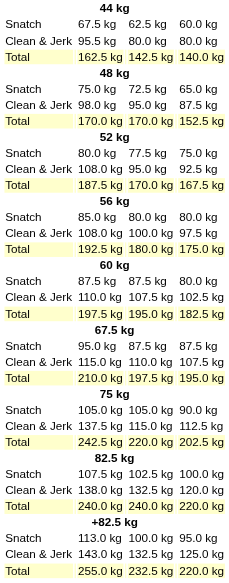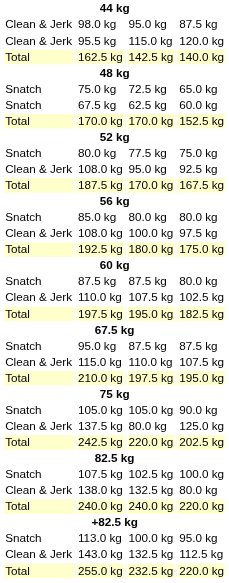 <table>
 <tr>
 <th colspan=7>44 kg</th>
 </tr>
 <tr>
-<td>Snatch</td>
+<td>Clean & Jerk</td>
 <td></td>
-<td>67.5 kg</td>
+<td>98.0 kg<br></td>
 <td></td>
-<td>62.5 kg</td>
+<td>95.0 kg</td>
 <td></td>
-<td>60.0 kg</td>
+<td>87.5 kg</td>
 </tr>
 <tr>
 <td>Clean & Jerk</td>
 <td></td>
 <td>95.5 kg<br></td>
 <td></td>
-<td>80.0 kg</td>
+<td>115.0 kg</td>
 <td></td>
-<td>80.0 kg</td>
+<td>120.0 kg</td>
 </tr>
 <tr bgcolor=ffffcc>
 <td>Total</td>
 <td></td>
 <td>162.5 kg</td>
 <td></td>
 <td>142.5 kg</td>
 <td></td>
 <td>140.0 kg</td>
 </tr>
 <tr>
 <th colspan=7>48 kg</th>
 </tr>
 <tr>
 <td>Snatch</td>
 <td></td>
 <td>75.0 kg</td>
 <td></td>
 <td>72.5 kg</td>
 <td></td>
 <td>65.0 kg</td>
 </tr>
 <tr>
-<td>Clean & Jerk</td>
+<td>Snatch</td>
 <td></td>
-<td>98.0 kg<br></td>
+<td>67.5 kg</td>
 <td></td>
-<td>95.0 kg</td>
+<td>62.5 kg</td>
 <td></td>
-<td>87.5 kg</td>
+<td>60.0 kg</td>
 </tr>
 <tr bgcolor=ffffcc>
 <td>Total</td>
 <td></td>
 <td>170.0 kg</td>
 <td></td>
 <td>170.0 kg</td>
 <td></td>
 <td>152.5 kg</td>
 </tr>
 <tr>
 <th colspan=7>52 kg</th>
 </tr>
 <tr>
 <td>Snatch</td>
 <td></td>
 <td>80.0 kg</td>
 <td></td>
 <td>77.5 kg</td>
 <td></td>
 <td>75.0 kg</td>
 </tr>
 <tr>
 <td>Clean & Jerk</td>
 <td></td>
 <td>108.0 kg<br></td>
 <td></td>
 <td>95.0 kg</td>
 <td></td>
 <td>92.5 kg</td>
 </tr>
 <tr bgcolor=ffffcc>
 <td>Total</td>
 <td></td>
 <td>187.5 kg<br></td>
 <td></td>
 <td>170.0 kg</td>
 <td></td>
 <td>167.5 kg</td>
 </tr>
 <tr>
 <th colspan=7>56 kg</th>
 </tr>
 <tr>
 <td>Snatch</td>
 <td></td>
 <td>85.0 kg<br></td>
 <td></td>
 <td>80.0 kg</td>
 <td></td>
 <td>80.0 kg</td>
 </tr>
 <tr>
 <td>Clean & Jerk</td>
 <td></td>
 <td>108.0 kg<br></td>
 <td></td>
 <td>100.0 kg</td>
 <td></td>
 <td>97.5 kg</td>
 </tr>
 <tr bgcolor=ffffcc>
 <td>Total</td>
 <td></td>
 <td>192.5 kg<br></td>
 <td></td>
 <td>180.0 kg</td>
 <td></td>
 <td>175.0 kg</td>
 </tr>
 <tr>
 <th colspan=7>60 kg</th>
 </tr>
 <tr>
 <td>Snatch</td>
 <td></td>
 <td>87.5 kg</td>
 <td></td>
 <td>87.5 kg</td>
 <td></td>
 <td>80.0 kg</td>
 </tr>
 <tr>
 <td>Clean & Jerk</td>
 <td></td>
 <td>110.0 kg</td>
 <td></td>
 <td>107.5 kg</td>
 <td></td>
 <td>102.5 kg</td>
 </tr>
 <tr bgcolor=ffffcc>
 <td>Total</td>
 <td></td>
 <td>197.5 kg</td>
 <td></td>
 <td>195.0 kg</td>
 <td></td>
 <td>182.5 kg</td>
 </tr>
 <tr>
 <th colspan=7>67.5 kg</th>
 </tr>
 <tr>
 <td>Snatch</td>
 <td></td>
 <td>95.0 kg</td>
 <td></td>
 <td>87.5 kg</td>
 <td></td>
 <td>87.5 kg</td>
 </tr>
 <tr>
 <td>Clean & Jerk</td>
 <td></td>
 <td>115.0 kg</td>
 <td></td>
 <td>110.0 kg</td>
 <td></td>
 <td>107.5 kg</td>
 </tr>
 <tr bgcolor=ffffcc>
 <td>Total</td>
 <td></td>
 <td>210.0 kg</td>
 <td></td>
 <td>197.5 kg</td>
 <td></td>
 <td>195.0 kg</td>
 </tr>
 <tr>
 <th colspan=7>75 kg</th>
 </tr>
 <tr>
 <td>Snatch</td>
 <td></td>
 <td>105.0 kg<br></td>
 <td></td>
 <td>105.0 kg</td>
 <td></td>
 <td>90.0 kg</td>
 </tr>
 <tr>
 <td>Clean & Jerk</td>
 <td></td>
 <td>137.5 kg<br></td>
 <td></td>
-<td>115.0 kg</td>
+<td>80.0 kg</td>
 <td></td>
-<td>112.5 kg</td>
+<td>125.0 kg</td>
 </tr>
 <tr bgcolor=ffffcc>
 <td>Total</td>
 <td></td>
 <td>242.5 kg<br></td>
 <td></td>
 <td>220.0 kg</td>
 <td></td>
 <td>202.5 kg</td>
 </tr>
 <tr>
 <th colspan=7>82.5 kg</th>
 </tr>
 <tr>
 <td>Snatch</td>
 <td></td>
 <td>107.5 kg<br></td>
 <td></td>
 <td>102.5 kg</td>
 <td></td>
 <td>100.0 kg</td>
 </tr>
 <tr>
 <td>Clean & Jerk</td>
 <td></td>
 <td>138.0 kg<br></td>
 <td></td>
 <td>132.5 kg</td>
 <td></td>
-<td>120.0 kg</td>
+<td>80.0 kg</td>
 </tr>
 <tr bgcolor=ffffcc>
 <td>Total</td>
 <td></td>
 <td>240.0 kg</td>
 <td></td>
 <td>240.0 kg</td>
 <td></td>
 <td>220.0 kg</td>
 </tr>
 <tr>
 <th colspan=7>+82.5 kg</th>
 </tr>
 <tr>
 <td>Snatch</td>
 <td></td>
 <td>113.0 kg<br></td>
 <td></td>
 <td>100.0 kg</td>
 <td></td>
 <td>95.0 kg</td>
 </tr>
 <tr>
 <td>Clean & Jerk</td>
 <td></td>
 <td>143.0 kg<br></td>
 <td></td>
 <td>132.5 kg</td>
 <td></td>
-<td>125.0 kg</td>
+<td>112.5 kg</td>
 </tr>
 <tr bgcolor=ffffcc>
 <td>Total</td>
 <td></td>
 <td>255.0 kg<br></td>
 <td></td>
 <td>232.5 kg</td>
 <td></td>
 <td>220.0 kg</td>
 </tr>
 </table>
